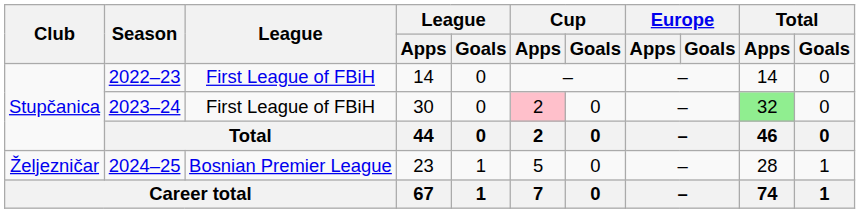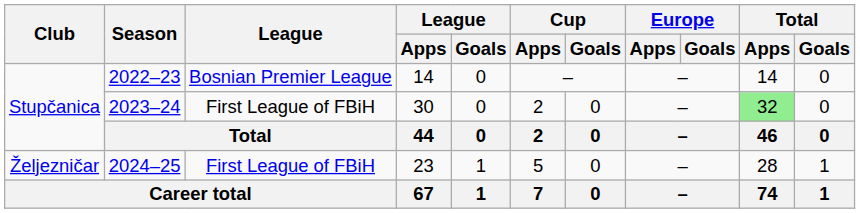 <table class="wikitable" style="text-align: center;font-size:90%">
 <tr>
 <th rowspan="2">Club</th>
 <th rowspan="2">Season</th>
 <th rowspan="2">League</th>
 <th colspan="2">League</th>
 <th colspan="2">Cup</th>
 <th colspan="2"><a href='#'>Europe</a></th>
 <th colspan="2">Total</th>
 </tr>
 <tr>
 <th>Apps</th>
 <th>Goals</th>
 <th>Apps</th>
 <th>Goals</th>
 <th>Apps</th>
 <th>Goals</th>
 <th>Apps</th>
 <th>Goals</th>
 </tr>
 <tr>
 <td rowspan="3"><a href='#'>Stupčanica</a></td>
 <td><a href='#'>2022–23</a></td>
-<td><a href='#'>First League of FBiH</a></td>
+<td><a href='#'>Bosnian Premier League</a></td>
 <td>14</td>
 <td>0</td>
 <td colspan="2">–</td>
 <td colspan="2">–</td>
 <td>14</td>
 <td>0</td>
 </tr>
 <tr>
 <td><a href='#'>2023–24</a></td>
 <td>First League of FBiH</td>
 <td>30</td>
 <td>0</td>
-<td style="background: pink;">2</td>
+<td>2</td>
 <td>0</td>
 <td colspan="2">–</td>
 <td style="background: lightgreen;">32</td>
 <td>0</td>
 </tr>
 <tr>
 <th colspan="2">Total</th>
 <th>44</th>
 <th>0</th>
 <th>2</th>
 <th>0</th>
 <th colspan="2">–</th>
 <th>46</th>
 <th>0</th>
 </tr>
 <tr>
 <td><a href='#'>Željezničar</a></td>
 <td><a href='#'>2024–25</a></td>
-<td><a href='#'>Bosnian Premier League</a></td>
+<td><a href='#'>First League of FBiH</a></td>
 <td>23</td>
 <td>1</td>
 <td>5</td>
 <td>0</td>
 <td colspan="2">–</td>
 <td>28</td>
 <td>1</td>
 </tr>
 <tr>
 <th colspan="3">Career total</th>
 <th>67</th>
 <th>1</th>
 <th>7</th>
 <th>0</th>
 <th colspan="2">–</th>
 <th>74</th>
 <th>1</th>
 </tr>
 </table>
